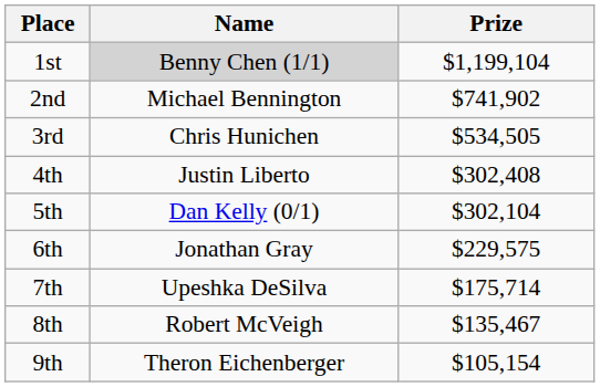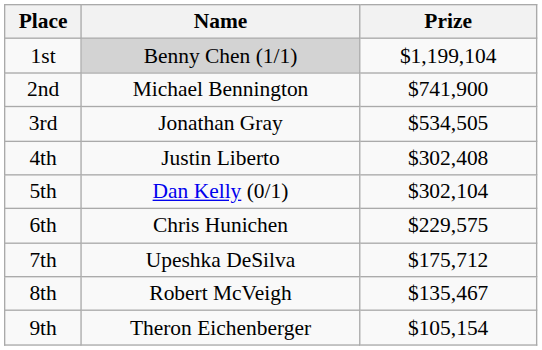 <table class="wikitable">
 <tr>
 <th width="50">Place</th>
 <th width="200">Name</th>
 <th width="125">Prize</th>
 </tr>
 <tr>
 <td align = "center">1st</td>
 <td align = "center" style="background: lightgrey;">Benny Chen (1/1)</td>
 <td align = "center">$1,199,104</td>
 </tr>
 <tr>
 <td align = "center">2nd</td>
 <td align = "center">Michael Bennington</td>
-<td align = "center">$741,902</td>
+<td align = "center">$741,900</td>
 </tr>
 <tr>
 <td align = "center">3rd</td>
-<td align = "center">Chris Hunichen</td>
+<td align = "center">Jonathan Gray</td>
 <td align = "center">$534,505</td>
 </tr>
 <tr>
 <td align = "center">4th</td>
 <td align = "center">Justin Liberto</td>
 <td align = "center">$302,408</td>
 </tr>
 <tr>
 <td align = "center">5th</td>
 <td align = "center"><a href='#'>Dan Kelly</a> (0/1)</td>
 <td align = "center">$302,104</td>
 </tr>
 <tr>
 <td align = "center">6th</td>
-<td align = "center">Jonathan Gray</td>
+<td align = "center">Chris Hunichen</td>
 <td align = "center">$229,575</td>
 </tr>
 <tr>
 <td align = "center">7th</td>
 <td align = "center">Upeshka DeSilva</td>
-<td align = "center">$175,714</td>
+<td align = "center">$175,712</td>
 </tr>
 <tr>
 <td align = "center">8th</td>
 <td align = "center">Robert McVeigh</td>
 <td align = "center">$135,467</td>
 </tr>
 <tr>
 <td align = "center">9th</td>
 <td align = "center">Theron Eichenberger</td>
 <td align = "center">$105,154</td>
 </tr>
 </table>
